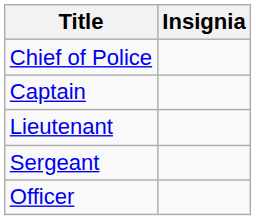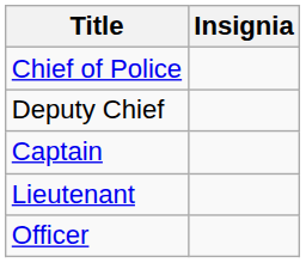 <table class="wikitable">
 <tr>
 <th>Title</th>
 <th>Insignia</th>
 </tr>
 <tr>
 <td><a href='#'>Chief of Police</a></td>
+<td></td>
+</tr>
+<tr>
+<td>Deputy Chief</td>
 <td></td>
 </tr>
 <tr>
 <td><a href='#'>Captain</a></td>
 <td></td>
 </tr>
 <tr>
 <td><a href='#'>Lieutenant</a></td>
 <td></td>
 </tr>
 <tr>
-<td><a href='#'>Sergeant</a></td>
-<td></td>
-</tr>
-<tr>
 <td><a href='#'>Officer</a></td>
 <td></td>
 </tr>
 </table>
